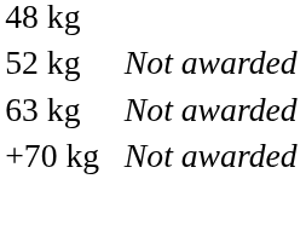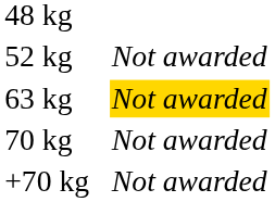 <table>
 <tr>
 <td>48 kg<br></td>
 <td></td>
 <td></td>
 <td></td>
 </tr>
 <tr>
 <td>52 kg<br></td>
 <td></td>
 <td></td>
 <td><em>Not awarded</em></td>
 </tr>
 <tr>
 <td>63 kg<br></td>
 <td></td>
 <td></td>
+<td style="background: gold;"><em>Not awarded</em></td>
+</tr>
+<tr>
+<td>70 kg<br></td>
+<td></td>
+<td></td>
 <td><em>Not awarded</em></td>
 </tr>
 <tr>
 <td>+70 kg<br></td>
 <td></td>
 <td></td>
 <td><em>Not awarded</em></td>
 </tr>
 </table>
